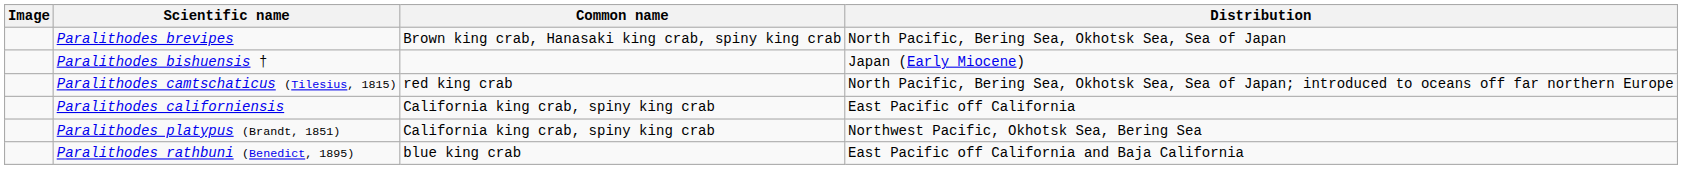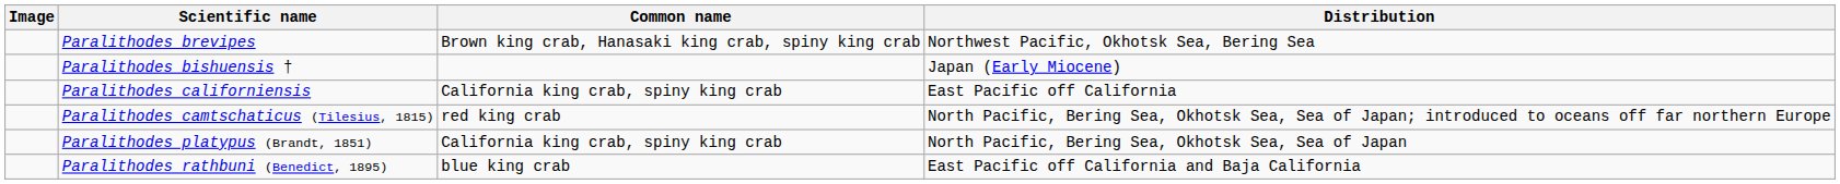 <table class="wikitable">
 <tr>
 <th>Image</th>
 <th>Scientific name</th>
 <th>Common name</th>
 <th>Distribution</th>
 </tr>
 <tr>
 <td></td>
 <td><em><a href='#'>Paralithodes brevipes</a></em> </td>
 <td>Brown king crab, Hanasaki king crab, spiny king crab</td>
-<td>North Pacific, Bering Sea, Okhotsk Sea, Sea of Japan</td>
+<td>Northwest Pacific, Okhotsk Sea, Bering Sea</td>
 </tr>
 <tr>
 <td></td>
 <td><em><a href='#'>Paralithodes bishuensis</a></em>  †</td>
 <td></td>
 <td>Japan (<a href='#'>Early Miocene</a>)</td>
 </tr>
 <tr>
 <td></td>
+<td><em><a href='#'>Paralithodes californiensis</a></em> </td>
+<td>California king crab, spiny king crab</td>
+<td>East Pacific off California</td>
+</tr>
+<tr>
+<td></td>
 <td><em><a href='#'>Paralithodes camtschaticus</a></em> <small>(<a href='#'>Tilesius</a>, 1815)</small></td>
 <td>red king crab</td>
 <td>North Pacific, Bering Sea, Okhotsk Sea, Sea of Japan; introduced to oceans off far northern Europe</td>
 </tr>
 <tr>
 <td></td>
-<td><em><a href='#'>Paralithodes californiensis</a></em> </td>
-<td>California king crab, spiny king crab</td>
-<td>East Pacific off California</td>
-</tr>
-<tr>
-<td></td>
 <td><em><a href='#'>Paralithodes platypus</a></em> <small>(Brandt, 1851)</small></td>
 <td>California king crab, spiny king crab</td>
-<td>Northwest Pacific, Okhotsk Sea, Bering Sea</td>
+<td>North Pacific, Bering Sea, Okhotsk Sea, Sea of Japan</td>
 </tr>
 <tr>
 <td></td>
 <td><em><a href='#'>Paralithodes rathbuni</a></em> <small>(<a href='#'>Benedict</a>, 1895)</small></td>
 <td>blue king crab</td>
 <td>East Pacific off California and Baja California</td>
 </tr>
 </table>
